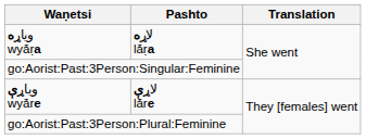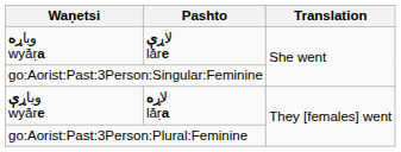 <table class="wikitable">
 <tr>
 <th>Waṇetsi</th>
 <th>Pashto</th>
 <th>Translation</th>
 </tr>
 <tr>
 <td>وياړ<strong>ه</strong><br>wyā́ṛ<strong>a</strong></td>
-<td>لاړ<strong>ه</strong><br>lā́ṛ<strong>a</strong></td>
+<td>لاړ<strong>ې</strong><br>lā́r<strong>e</strong></td>
 <td rowspan="2">She went</td>
 </tr>
 <tr>
 <td colspan="2">go:Aorist:Past:3Person:Singular:Feminine</td>
 </tr>
 <tr>
 <td>وياړ<strong>ې</strong><br>wyā́r<strong>e</strong></td>
-<td>لاړ<strong>ې</strong><br>lā́r<strong>e</strong></td>
+<td>لاړ<strong>ه</strong><br>lā́ṛ<strong>a</strong></td>
 <td rowspan="2">They [females] went</td>
 </tr>
 <tr>
 <td colspan="2">go:Aorist:Past:3Person:Plural:Feminine</td>
 </tr>
 </table>
